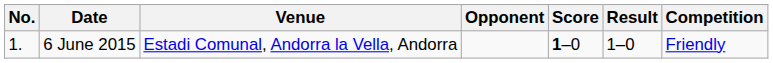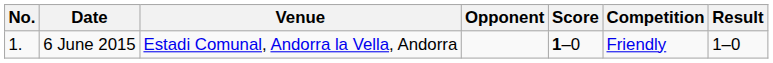 <table class="wikitable">
 <tr>
 <th>No.</th>
 <th>Date</th>
 <th>Venue</th>
 <th>Opponent</th>
 <th>Score</th>
+<th>Competition</th>
 <th>Result</th>
-<th>Competition</th>
 </tr>
 <tr>
 <td>1.</td>
 <td>6 June 2015</td>
 <td><a href='#'>Estadi Comunal</a>, <a href='#'>Andorra la Vella</a>, Andorra</td>
 <td></td>
 <td><strong>1</strong>–0</td>
+<td><a href='#'>Friendly</a></td>
 <td>1–0</td>
-<td><a href='#'>Friendly</a></td>
 </tr>
 </table>
